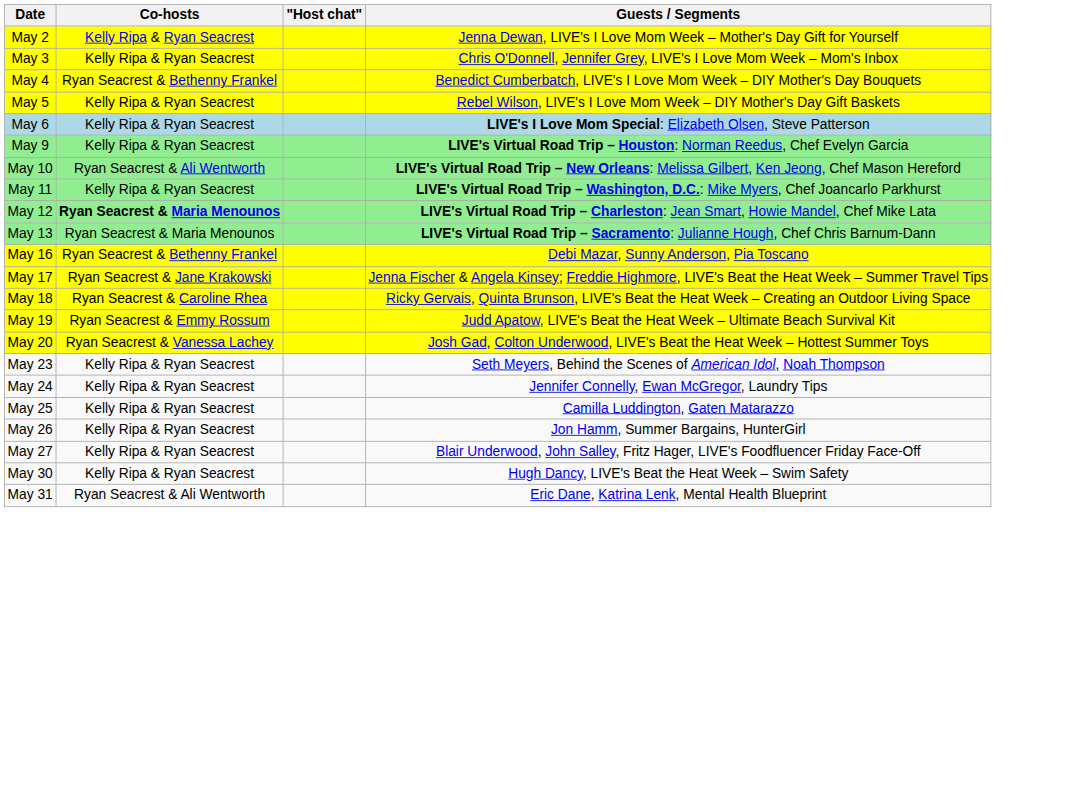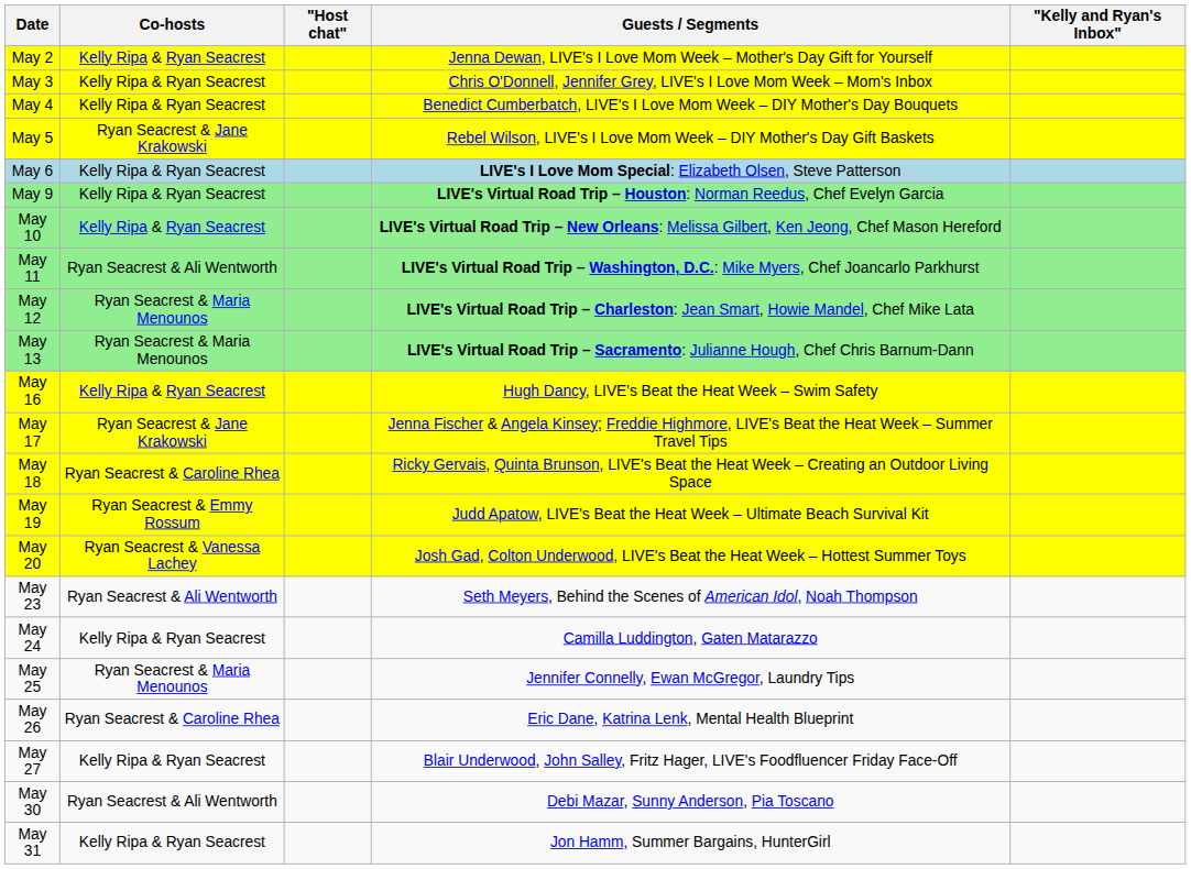 <table class="wikitable sortable" style="text-align:center;">
 <tr>
 <th>Date</th>
 <th>Co-hosts</th>
 <th>"Host chat"</th>
 <th>Guests / Segments</th>
+<th>"Kelly and Ryan's Inbox"</th>
 </tr>
 <tr style="background:yellow;">
 <td>May 2</td>
 <td><a href='#'>Kelly Ripa</a> & <a href='#'>Ryan Seacrest</a></td>
 <td></td>
 <td><a href='#'>Jenna Dewan</a>, LIVE's I Love Mom Week – Mother's Day Gift for Yourself</td>
+<td></td>
 </tr>
 <tr style="background:yellow;">
 <td>May 3</td>
 <td>Kelly Ripa & Ryan Seacrest</td>
 <td></td>
 <td><a href='#'>Chris O'Donnell</a>, <a href='#'>Jennifer Grey</a>, LIVE's I Love Mom Week – Mom's Inbox</td>
+<td></td>
 </tr>
 <tr style="background:yellow;">
 <td>May 4</td>
-<td>Ryan Seacrest & <a href='#'>Bethenny Frankel</a></td>
+<td>Kelly Ripa & Ryan Seacrest</td>
 <td></td>
 <td><a href='#'>Benedict Cumberbatch</a>, LIVE's I Love Mom Week – DIY Mother's Day Bouquets</td>
+<td></td>
 </tr>
 <tr style="background:yellow;">
 <td>May 5</td>
-<td>Kelly Ripa & Ryan Seacrest</td>
+<td>Ryan Seacrest & <a href='#'>Jane Krakowski</a></td>
 <td></td>
 <td><a href='#'>Rebel Wilson</a>, LIVE's I Love Mom Week – DIY Mother's Day Gift Baskets</td>
+<td></td>
 </tr>
 <tr style="background:lightblue;">
 <td>May 6</td>
 <td>Kelly Ripa & Ryan Seacrest</td>
 <td></td>
 <td><strong>LIVE's I Love Mom Special</strong>: <a href='#'>Elizabeth Olsen</a>, Steve Patterson</td>
+<td></td>
 </tr>
 <tr style="background:lightgreen;">
 <td>May 9</td>
 <td>Kelly Ripa & Ryan Seacrest</td>
 <td></td>
 <td><strong>LIVE's Virtual Road Trip – <a href='#'>Houston</a></strong>: <a href='#'>Norman Reedus</a>, Chef Evelyn Garcia</td>
+<td></td>
 </tr>
 <tr style="background:lightgreen;">
 <td>May 10</td>
-<td>Ryan Seacrest & <a href='#'>Ali Wentworth</a></td>
+<td><a href='#'>Kelly Ripa</a> & <a href='#'>Ryan Seacrest</a></td>
 <td></td>
 <td><strong>LIVE's Virtual Road Trip – <a href='#'>New Orleans</a></strong>: <a href='#'>Melissa Gilbert</a>, <a href='#'>Ken Jeong</a>, Chef Mason Hereford</td>
+<td></td>
 </tr>
 <tr style="background:lightgreen;">
 <td>May 11</td>
-<td>Kelly Ripa & Ryan Seacrest</td>
+<td>Ryan Seacrest & Ali Wentworth</td>
 <td></td>
 <td><strong>LIVE's Virtual Road Trip – <a href='#'>Washington, D.C.</a></strong>: <a href='#'>Mike Myers</a>, Chef Joancarlo Parkhurst</td>
+<td></td>
 </tr>
 <tr style="background:lightgreen;">
 <td>May 12</td>
-<td><strong>Ryan Seacrest & <a href='#'>Maria Menounos</a></strong></td>
+<td>Ryan Seacrest & <a href='#'>Maria Menounos</a></td>
 <td></td>
 <td><strong>LIVE's Virtual Road Trip – <a href='#'>Charleston</a></strong>: <a href='#'>Jean Smart</a>, <a href='#'>Howie Mandel</a>, Chef Mike Lata</td>
+<td></td>
 </tr>
 <tr style="background:lightgreen;">
 <td>May 13</td>
 <td>Ryan Seacrest & Maria Menounos</td>
 <td></td>
 <td><strong>LIVE's Virtual Road Trip – <a href='#'>Sacramento</a></strong>: <a href='#'>Julianne Hough</a>, Chef Chris Barnum-Dann</td>
+<td></td>
 </tr>
 <tr style="background:yellow;">
 <td>May 16</td>
-<td>Ryan Seacrest & <a href='#'>Bethenny Frankel</a></td>
+<td><a href='#'>Kelly Ripa</a> & <a href='#'>Ryan Seacrest</a></td>
 <td></td>
-<td><a href='#'>Debi Mazar</a>, <a href='#'>Sunny Anderson</a>, <a href='#'>Pia Toscano</a></td>
+<td><a href='#'>Hugh Dancy</a>, LIVE's Beat the Heat Week – Swim Safety</td>
+<td></td>
 </tr>
 <tr style="background:yellow;">
 <td>May 17</td>
 <td>Ryan Seacrest & <a href='#'>Jane Krakowski</a></td>
 <td></td>
 <td><a href='#'>Jenna Fischer</a> & <a href='#'>Angela Kinsey</a>; <a href='#'>Freddie Highmore</a>, LIVE's Beat the Heat Week – Summer Travel Tips</td>
+<td></td>
 </tr>
 <tr style="background:yellow;">
 <td>May 18</td>
 <td>Ryan Seacrest & <a href='#'>Caroline Rhea</a></td>
 <td></td>
 <td><a href='#'>Ricky Gervais</a>, <a href='#'>Quinta Brunson</a>, LIVE's Beat the Heat Week – Creating an Outdoor Living Space</td>
+<td></td>
 </tr>
 <tr style="background:yellow;">
 <td>May 19</td>
 <td>Ryan Seacrest & <a href='#'>Emmy Rossum</a></td>
 <td></td>
 <td><a href='#'>Judd Apatow</a>, LIVE's Beat the Heat Week – Ultimate Beach Survival Kit</td>
+<td></td>
 </tr>
 <tr style="background:yellow;">
 <td>May 20</td>
 <td>Ryan Seacrest & <a href='#'>Vanessa Lachey</a></td>
 <td></td>
 <td><a href='#'>Josh Gad</a>, <a href='#'>Colton Underwood</a>, LIVE's Beat the Heat Week – Hottest Summer Toys</td>
+<td></td>
 </tr>
 <tr>
 <td>May 23</td>
-<td>Kelly Ripa & Ryan Seacrest</td>
+<td>Ryan Seacrest & <a href='#'>Ali Wentworth</a></td>
 <td></td>
 <td><a href='#'>Seth Meyers</a>, Behind the Scenes of <em><a href='#'>American Idol</a></em>, <a href='#'>Noah Thompson</a></td>
+<td></td>
 </tr>
 <tr>
 <td>May 24</td>
 <td>Kelly Ripa & Ryan Seacrest</td>
 <td></td>
-<td><a href='#'>Jennifer Connelly</a>, <a href='#'>Ewan McGregor</a>, Laundry Tips</td>
+<td><a href='#'>Camilla Luddington</a>, <a href='#'>Gaten Matarazzo</a></td>
+<td></td>
 </tr>
 <tr>
 <td>May 25</td>
-<td>Kelly Ripa & Ryan Seacrest</td>
+<td>Ryan Seacrest & <a href='#'>Maria Menounos</a></td>
 <td></td>
-<td><a href='#'>Camilla Luddington</a>, <a href='#'>Gaten Matarazzo</a></td>
+<td><a href='#'>Jennifer Connelly</a>, <a href='#'>Ewan McGregor</a>, Laundry Tips</td>
+<td></td>
 </tr>
 <tr>
 <td>May 26</td>
-<td>Kelly Ripa & Ryan Seacrest</td>
+<td>Ryan Seacrest & <a href='#'>Caroline Rhea</a></td>
 <td></td>
-<td><a href='#'>Jon Hamm</a>, Summer Bargains, HunterGirl</td>
+<td><a href='#'>Eric Dane</a>, <a href='#'>Katrina Lenk</a>, Mental Health Blueprint</td>
+<td></td>
 </tr>
 <tr>
 <td>May 27</td>
 <td>Kelly Ripa & Ryan Seacrest</td>
 <td></td>
 <td><a href='#'>Blair Underwood</a>, <a href='#'>John Salley</a>, Fritz Hager, LIVE's Foodfluencer Friday Face-Off</td>
+<td></td>
 </tr>
 <tr>
 <td>May 30</td>
-<td>Kelly Ripa & Ryan Seacrest</td>
+<td>Ryan Seacrest & Ali Wentworth</td>
 <td></td>
-<td><a href='#'>Hugh Dancy</a>, LIVE's Beat the Heat Week – Swim Safety</td>
+<td><a href='#'>Debi Mazar</a>, <a href='#'>Sunny Anderson</a>, <a href='#'>Pia Toscano</a></td>
+<td></td>
 </tr>
 <tr>
 <td>May 31</td>
-<td>Ryan Seacrest & Ali Wentworth</td>
+<td>Kelly Ripa & Ryan Seacrest</td>
 <td></td>
-<td><a href='#'>Eric Dane</a>, <a href='#'>Katrina Lenk</a>, Mental Health Blueprint</td>
+<td><a href='#'>Jon Hamm</a>, Summer Bargains, HunterGirl</td>
+<td></td>
 </tr>
 </table>
